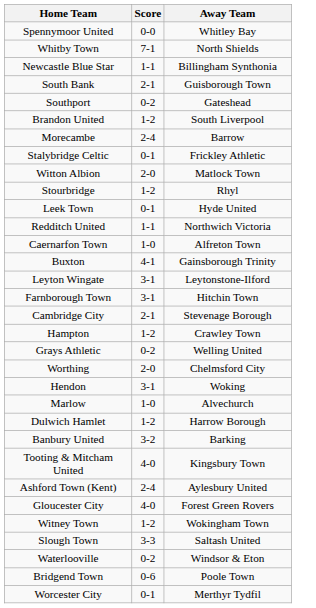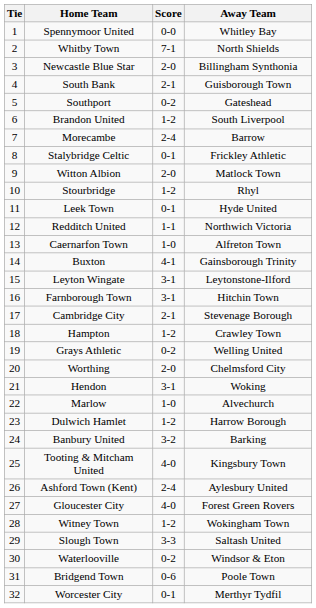 <table class="wikitable" style="text-align:center;">
 <tr>
+<th width=20>Tie</th>
 <th width=175>Home Team</th>
 <th width=20>Score</th>
 <th width=175>Away Team</th>
 </tr>
 <tr>
+<td>1</td>
 <td>Spennymoor United</td>
 <td>0-0</td>
 <td>Whitley Bay</td>
 </tr>
 <tr>
+<td>2</td>
 <td>Whitby Town</td>
 <td>7-1</td>
 <td>North Shields</td>
 </tr>
 <tr>
+<td>3</td>
 <td>Newcastle Blue Star</td>
-<td>1-1</td>
+<td>2-0</td>
 <td>Billingham Synthonia</td>
 </tr>
 <tr>
+<td>4</td>
 <td>South Bank</td>
 <td>2-1</td>
 <td>Guisborough Town</td>
 </tr>
 <tr>
+<td>5</td>
 <td>Southport</td>
 <td>0-2</td>
 <td>Gateshead</td>
 </tr>
 <tr>
+<td>6</td>
 <td>Brandon United</td>
 <td>1-2</td>
 <td>South Liverpool</td>
 </tr>
 <tr>
+<td>7</td>
 <td>Morecambe</td>
 <td>2-4</td>
 <td>Barrow</td>
 </tr>
 <tr>
+<td>8</td>
 <td>Stalybridge Celtic</td>
 <td>0-1</td>
 <td>Frickley Athletic</td>
 </tr>
 <tr>
+<td>9</td>
 <td>Witton Albion</td>
 <td>2-0</td>
 <td>Matlock Town</td>
 </tr>
 <tr>
+<td>10</td>
 <td>Stourbridge</td>
 <td>1-2</td>
 <td>Rhyl</td>
 </tr>
 <tr>
+<td>11</td>
 <td>Leek Town</td>
 <td>0-1</td>
 <td>Hyde United</td>
 </tr>
 <tr>
+<td>12</td>
 <td>Redditch United</td>
 <td>1-1</td>
 <td>Northwich Victoria</td>
 </tr>
 <tr>
+<td>13</td>
 <td>Caernarfon Town</td>
 <td>1-0</td>
 <td>Alfreton Town</td>
 </tr>
 <tr>
+<td>14</td>
 <td>Buxton</td>
 <td>4-1</td>
 <td>Gainsborough Trinity</td>
 </tr>
 <tr>
+<td>15</td>
 <td>Leyton Wingate</td>
 <td>3-1</td>
 <td>Leytonstone-Ilford</td>
 </tr>
 <tr>
+<td>16</td>
 <td>Farnborough Town</td>
 <td>3-1</td>
 <td>Hitchin Town</td>
 </tr>
 <tr>
+<td>17</td>
 <td>Cambridge City</td>
 <td>2-1</td>
 <td>Stevenage Borough</td>
 </tr>
 <tr>
+<td>18</td>
 <td>Hampton</td>
 <td>1-2</td>
 <td>Crawley Town</td>
 </tr>
 <tr>
+<td>19</td>
 <td>Grays Athletic</td>
 <td>0-2</td>
 <td>Welling United</td>
 </tr>
 <tr>
+<td>20</td>
 <td>Worthing</td>
 <td>2-0</td>
 <td>Chelmsford City</td>
 </tr>
 <tr>
+<td>21</td>
 <td>Hendon</td>
 <td>3-1</td>
 <td>Woking</td>
 </tr>
 <tr>
+<td>22</td>
 <td>Marlow</td>
 <td>1-0</td>
 <td>Alvechurch</td>
 </tr>
 <tr>
+<td>23</td>
 <td>Dulwich Hamlet</td>
 <td>1-2</td>
 <td>Harrow Borough</td>
 </tr>
 <tr>
+<td>24</td>
 <td>Banbury United</td>
 <td>3-2</td>
 <td>Barking</td>
 </tr>
 <tr>
+<td>25</td>
 <td>Tooting & Mitcham United</td>
 <td>4-0</td>
 <td>Kingsbury Town</td>
 </tr>
 <tr>
+<td>26</td>
 <td>Ashford Town (Kent)</td>
 <td>2-4</td>
 <td>Aylesbury United</td>
 </tr>
 <tr>
+<td>27</td>
 <td>Gloucester City</td>
 <td>4-0</td>
 <td>Forest Green Rovers</td>
 </tr>
 <tr>
+<td>28</td>
 <td>Witney Town</td>
 <td>1-2</td>
 <td>Wokingham Town</td>
 </tr>
 <tr>
+<td>29</td>
 <td>Slough Town</td>
 <td>3-3</td>
 <td>Saltash United</td>
 </tr>
 <tr>
+<td>30</td>
 <td>Waterlooville</td>
 <td>0-2</td>
 <td>Windsor & Eton</td>
 </tr>
 <tr>
+<td>31</td>
 <td>Bridgend Town</td>
 <td>0-6</td>
 <td>Poole Town</td>
 </tr>
 <tr>
+<td>32</td>
 <td>Worcester City</td>
 <td>0-1</td>
 <td>Merthyr Tydfil</td>
 </tr>
 </table>
